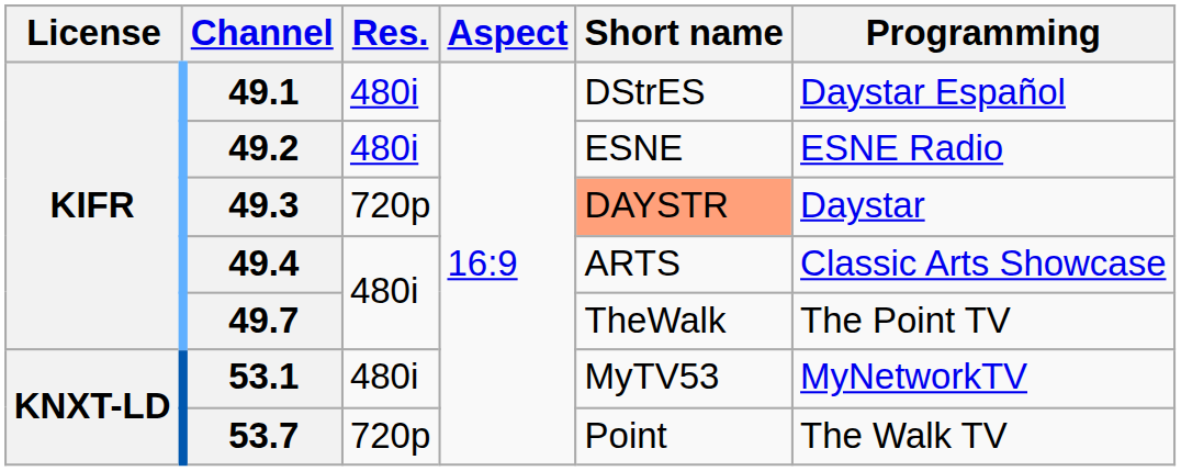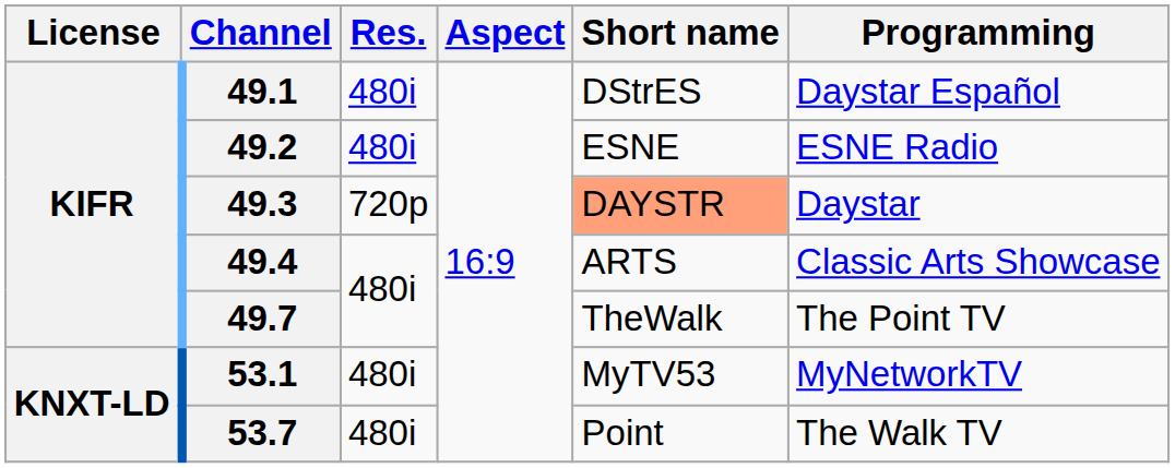 <table class="wikitable">
 <tr>
 <th scope = "col">License</th>
 <th scope = "col"><a href='#'>Channel</a></th>
 <th scope = "col"><a href='#'>Res.</a></th>
 <th scope = "col"><a href='#'>Aspect</a></th>
 <th scope = "col">Short name</th>
 <th scope = "col">Programming</th>
 </tr>
 <tr>
 <th rowspan = "5" scope = "row" style="border-right: 4px solid #60B0FF;">KIFR</th>
 <th scope = "row">49.1</th>
 <td><a href='#'>480i</a></td>
 <td rowspan=7><a href='#'>16:9</a></td>
 <td>DStrES</td>
 <td><a href='#'>Daystar Español</a></td>
 </tr>
 <tr>
 <th scope = "row">49.2</th>
 <td><a href='#'>480i</a></td>
 <td>ESNE</td>
 <td><a href='#'>ESNE Radio</a></td>
 </tr>
 <tr>
 <th scope = "row">49.3</th>
 <td>720p</td>
 <td style="background: lightsalmon;">DAYSTR</td>
 <td><a href='#'>Daystar</a></td>
 </tr>
 <tr>
 <th scope = "row">49.4</th>
 <td rowspan=2>480i</td>
 <td>ARTS</td>
 <td><a href='#'>Classic Arts Showcase</a></td>
 </tr>
 <tr>
 <th scope = "row">49.7</th>
 <td>TheWalk</td>
 <td>The Point TV</td>
 </tr>
 <tr>
 <th rowspan = "2" scope = "row" style="border-right: 4px solid #0057AF;">KNXT-LD</th>
 <th scope = "row">53.1</th>
 <td>480i</td>
 <td>MyTV53</td>
 <td><a href='#'>MyNetworkTV</a></td>
 </tr>
 <tr>
 <th scope = "row">53.7</th>
-<td>720p</td>
+<td>480i</td>
 <td>Point</td>
 <td>The Walk TV</td>
 </tr>
 </table>
